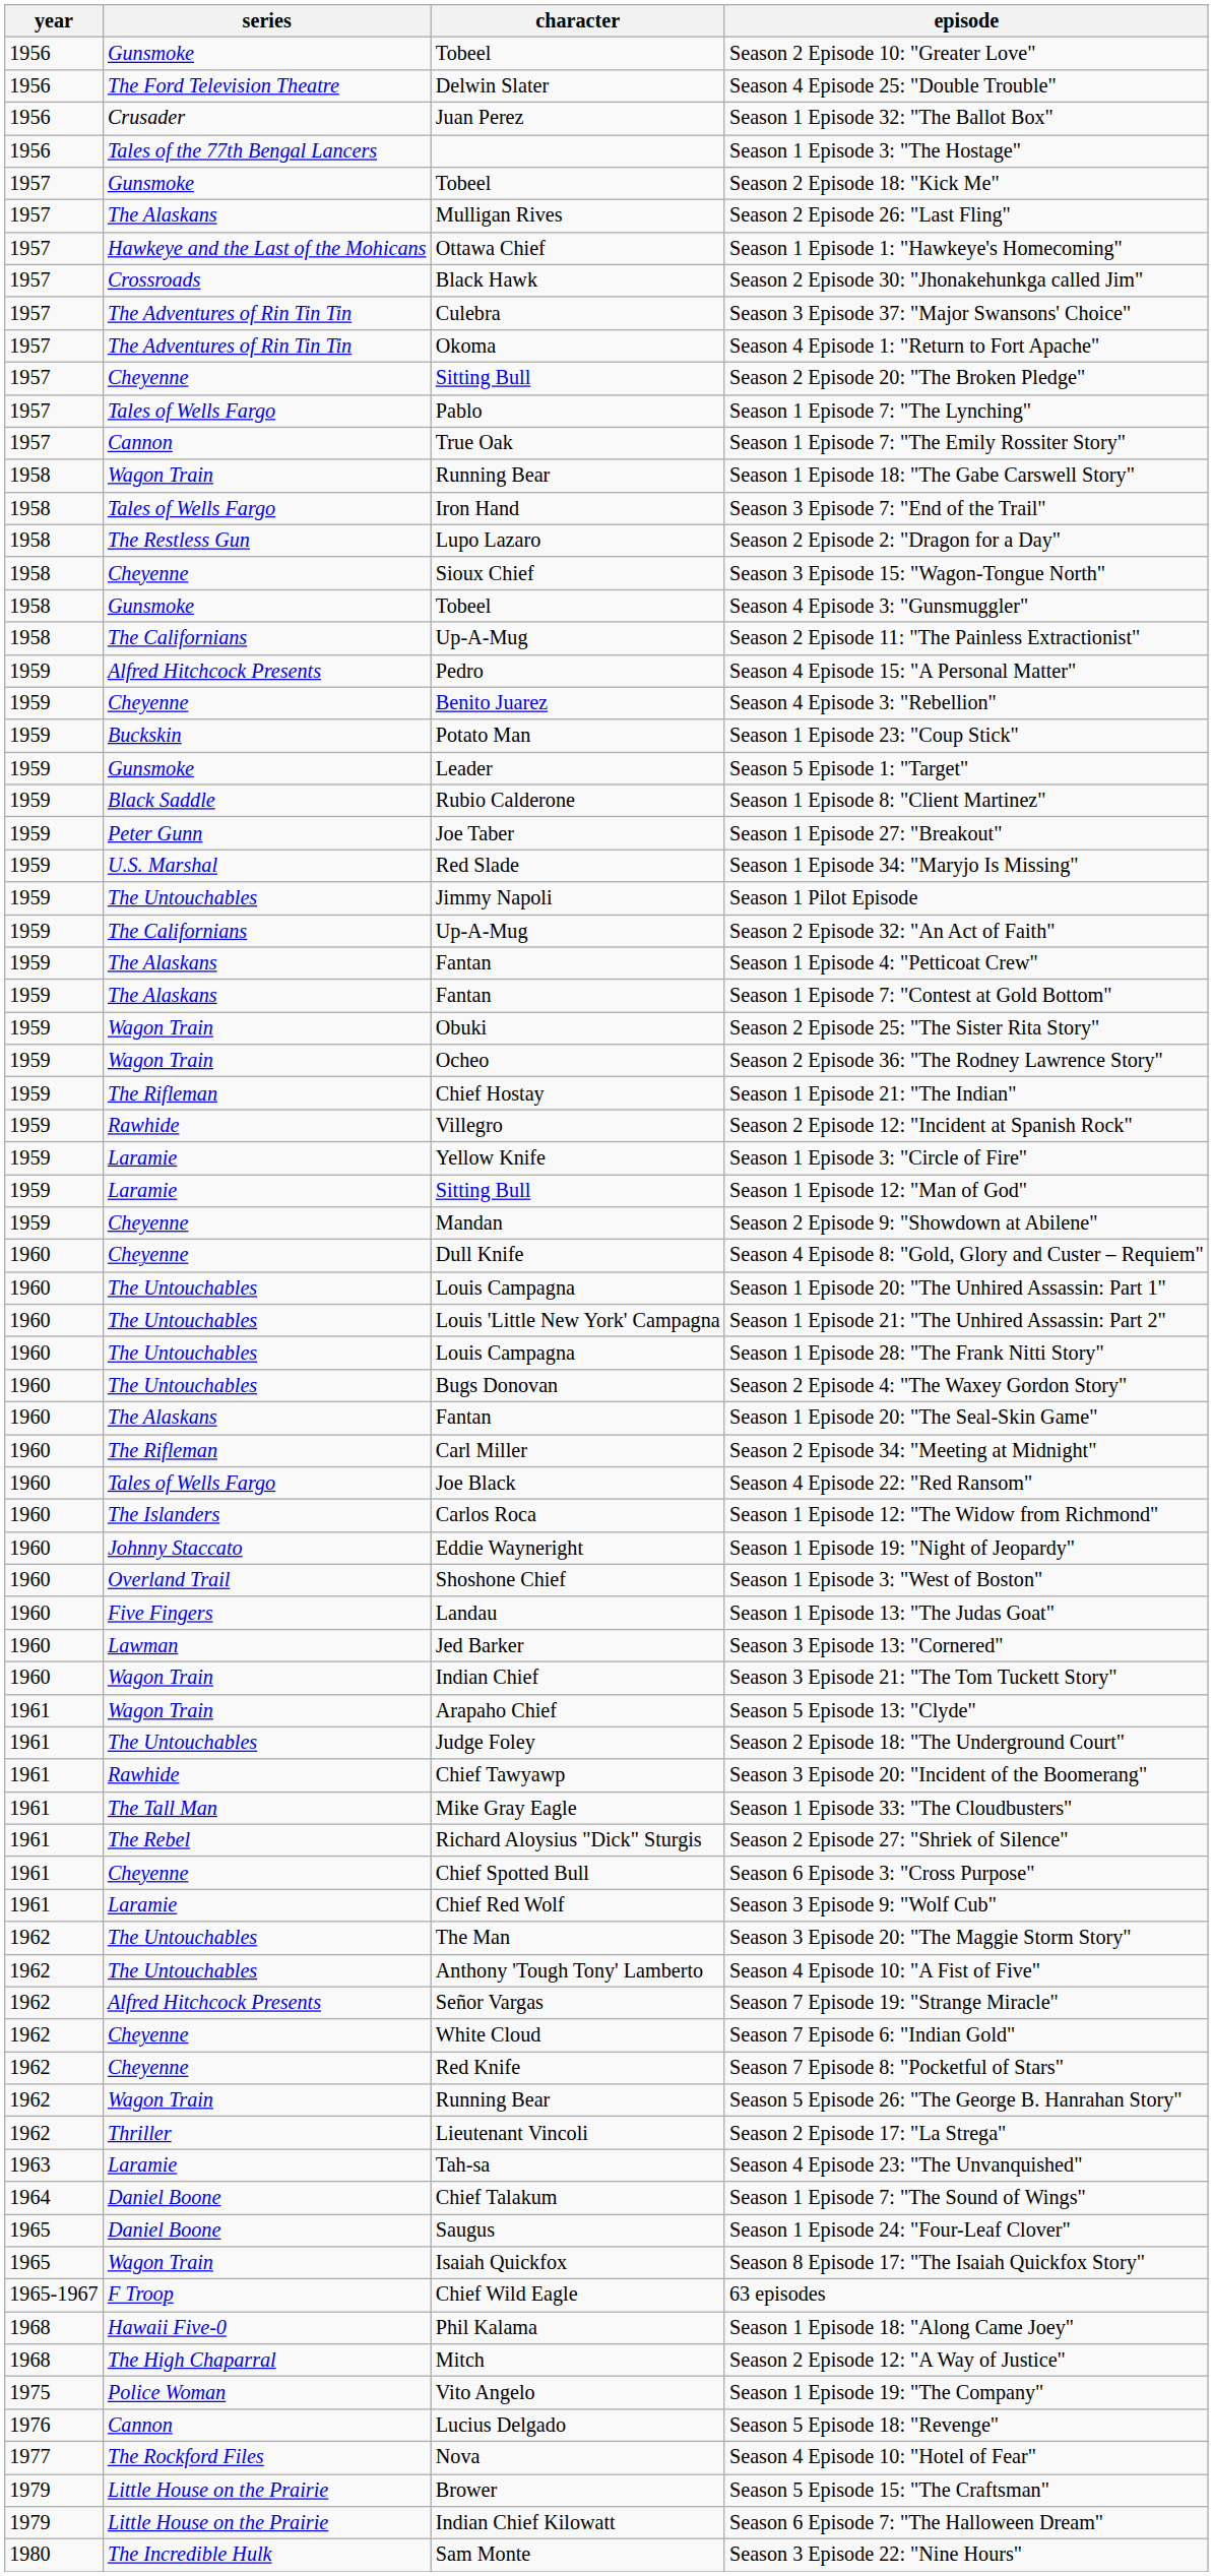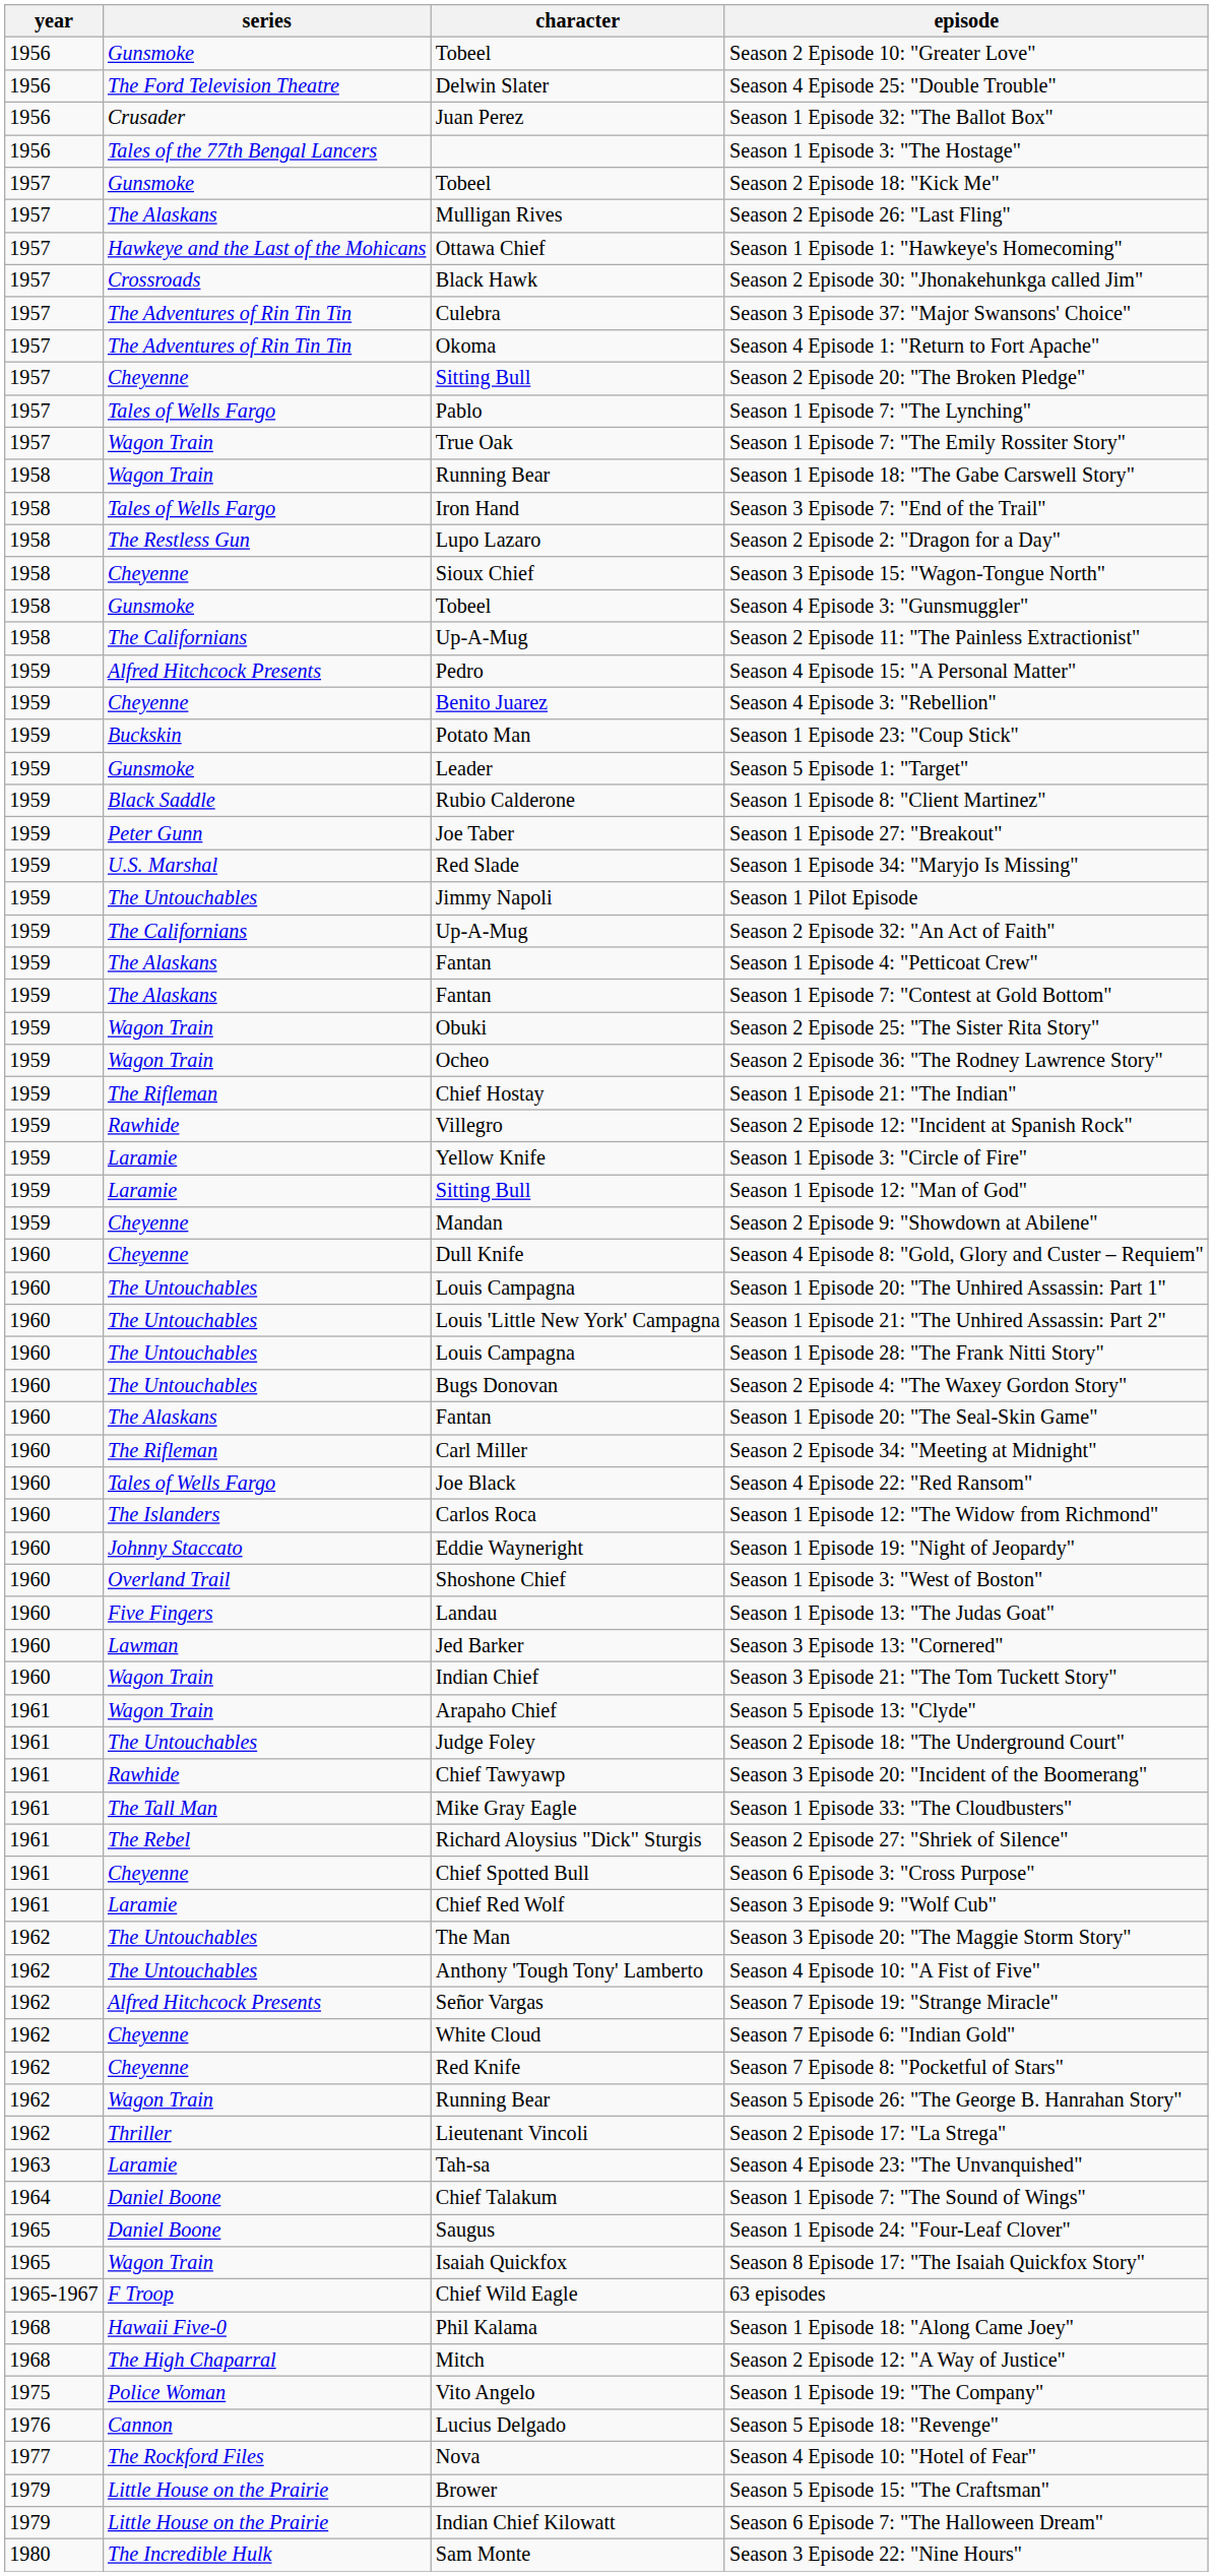 <table class="wikitable">
 <tr>
 <th>year</th>
 <th>series</th>
 <th>character</th>
 <th>episode</th>
 </tr>
 <tr>
 <td>1956</td>
 <td><em><a href='#'>Gunsmoke</a></em></td>
 <td>Tobeel</td>
 <td>Season 2 Episode 10: "Greater Love"</td>
 </tr>
 <tr>
 <td>1956</td>
 <td><em><a href='#'>The Ford Television Theatre</a></em></td>
 <td>Delwin Slater</td>
 <td>Season 4 Episode 25: "Double Trouble"</td>
 </tr>
 <tr>
 <td>1956</td>
 <td><em>Crusader</em></td>
 <td>Juan Perez</td>
 <td>Season 1 Episode 32: "The Ballot Box"</td>
 </tr>
 <tr>
 <td>1956</td>
 <td><em><a href='#'>Tales of the 77th Bengal Lancers</a></em></td>
 <td></td>
 <td>Season 1 Episode 3: "The Hostage"</td>
 </tr>
 <tr>
 <td>1957</td>
 <td><em><a href='#'>Gunsmoke</a></em></td>
 <td>Tobeel</td>
 <td>Season 2 Episode 18: "Kick Me"</td>
 </tr>
 <tr>
 <td>1957</td>
 <td><em><a href='#'>The Alaskans</a></em></td>
 <td>Mulligan Rives</td>
 <td>Season 2 Episode 26: "Last Fling"</td>
 </tr>
 <tr>
 <td>1957</td>
 <td><em><a href='#'>Hawkeye and the Last of the Mohicans</a></em></td>
 <td>Ottawa Chief</td>
 <td>Season 1 Episode 1: "Hawkeye's Homecoming"</td>
 </tr>
 <tr>
 <td>1957</td>
 <td><em><a href='#'>Crossroads</a></em></td>
 <td>Black Hawk</td>
 <td>Season 2 Episode 30: "Jhonakehunkga called Jim"</td>
 </tr>
 <tr>
 <td>1957</td>
 <td><em><a href='#'>The Adventures of Rin Tin Tin</a></em></td>
 <td>Culebra</td>
 <td>Season 3 Episode 37: "Major Swansons' Choice"</td>
 </tr>
 <tr>
 <td>1957</td>
 <td><em><a href='#'>The Adventures of Rin Tin Tin</a></em></td>
 <td>Okoma</td>
 <td>Season 4 Episode 1: "Return to Fort Apache"</td>
 </tr>
 <tr>
 <td>1957</td>
 <td><em><a href='#'>Cheyenne</a></em></td>
 <td><a href='#'>Sitting Bull</a></td>
 <td>Season 2 Episode 20: "The Broken Pledge"</td>
 </tr>
 <tr>
 <td>1957</td>
 <td><em><a href='#'>Tales of Wells Fargo</a></em></td>
 <td>Pablo</td>
 <td>Season 1 Episode 7: "The Lynching"</td>
 </tr>
 <tr>
 <td>1957</td>
-<td><em><a href='#'>Cannon</a></em></td>
+<td><em><a href='#'>Wagon Train</a></em></td>
 <td>True Oak</td>
 <td>Season 1 Episode 7: "The Emily Rossiter Story"</td>
 </tr>
 <tr>
 <td>1958</td>
 <td><em><a href='#'>Wagon Train</a></em></td>
 <td>Running Bear</td>
 <td>Season 1 Episode 18: "The Gabe Carswell Story"</td>
 </tr>
 <tr>
 <td>1958</td>
 <td><em><a href='#'>Tales of Wells Fargo</a></em></td>
 <td>Iron Hand</td>
 <td>Season 3 Episode 7: "End of the Trail"</td>
 </tr>
 <tr>
 <td>1958</td>
 <td><em><a href='#'>The Restless Gun</a></em></td>
 <td>Lupo Lazaro</td>
 <td>Season 2 Episode 2: "Dragon for a Day"</td>
 </tr>
 <tr>
 <td>1958</td>
 <td><em><a href='#'>Cheyenne</a></em></td>
 <td>Sioux Chief</td>
 <td>Season 3 Episode 15: "Wagon-Tongue North"</td>
 </tr>
 <tr>
 <td>1958</td>
 <td><em><a href='#'>Gunsmoke</a></em></td>
 <td>Tobeel</td>
 <td>Season 4 Episode 3: "Gunsmuggler"</td>
 </tr>
 <tr>
 <td>1958</td>
 <td><em><a href='#'>The Californians</a></em></td>
 <td>Up-A-Mug</td>
 <td>Season 2 Episode 11: "The Painless Extractionist"</td>
 </tr>
 <tr>
 <td>1959</td>
 <td><em><a href='#'>Alfred Hitchcock Presents</a></em></td>
 <td>Pedro</td>
 <td>Season 4 Episode 15: "A Personal Matter"</td>
 </tr>
 <tr>
 <td>1959</td>
 <td><em><a href='#'>Cheyenne</a></em></td>
 <td><a href='#'>Benito Juarez</a></td>
 <td>Season 4 Episode 3: "Rebellion"</td>
 </tr>
 <tr>
 <td>1959</td>
 <td><em><a href='#'>Buckskin</a></em></td>
 <td>Potato Man</td>
 <td>Season 1 Episode 23: "Coup Stick"</td>
 </tr>
 <tr>
 <td>1959</td>
 <td><em><a href='#'>Gunsmoke</a></em></td>
 <td>Leader</td>
 <td>Season 5 Episode 1: "Target"</td>
 </tr>
 <tr>
 <td>1959</td>
 <td><em><a href='#'>Black Saddle</a></em></td>
 <td>Rubio Calderone</td>
 <td>Season 1 Episode 8: "Client Martinez"</td>
 </tr>
 <tr>
 <td>1959</td>
 <td><em><a href='#'>Peter Gunn</a></em></td>
 <td>Joe Taber</td>
 <td>Season 1 Episode 27: "Breakout"</td>
 </tr>
 <tr>
 <td>1959</td>
 <td><em><a href='#'>U.S. Marshal</a></em></td>
 <td>Red Slade</td>
 <td>Season 1 Episode 34: "Maryjo Is Missing"</td>
 </tr>
 <tr>
 <td>1959</td>
 <td><em><a href='#'>The Untouchables</a></em></td>
 <td>Jimmy Napoli</td>
 <td>Season 1 Pilot Episode</td>
 </tr>
 <tr>
 <td>1959</td>
 <td><em><a href='#'>The Californians</a></em></td>
 <td>Up-A-Mug</td>
 <td>Season 2 Episode 32: "An Act of Faith"</td>
 </tr>
 <tr>
 <td>1959</td>
 <td><em><a href='#'>The Alaskans</a></em></td>
 <td>Fantan</td>
 <td>Season 1 Episode 4: "Petticoat Crew"</td>
 </tr>
 <tr>
 <td>1959</td>
 <td><em><a href='#'>The Alaskans</a></em></td>
 <td>Fantan</td>
 <td>Season 1 Episode 7: "Contest at Gold Bottom"</td>
 </tr>
 <tr>
 <td>1959</td>
 <td><em><a href='#'>Wagon Train</a></em></td>
 <td>Obuki</td>
 <td>Season 2 Episode 25: "The Sister Rita Story"</td>
 </tr>
 <tr>
 <td>1959</td>
 <td><em><a href='#'>Wagon Train</a></em></td>
 <td>Ocheo</td>
 <td>Season 2 Episode 36: "The Rodney Lawrence Story"</td>
 </tr>
 <tr>
 <td>1959</td>
 <td><em><a href='#'>The Rifleman</a></em></td>
 <td>Chief Hostay</td>
 <td>Season 1 Episode 21: "The Indian"</td>
 </tr>
 <tr>
 <td>1959</td>
 <td><em><a href='#'>Rawhide</a></em></td>
 <td>Villegro</td>
 <td>Season 2 Episode 12: "Incident at Spanish Rock"</td>
 </tr>
 <tr>
 <td>1959</td>
 <td><em><a href='#'>Laramie</a></em></td>
 <td>Yellow Knife</td>
 <td>Season 1 Episode 3: "Circle of Fire"</td>
 </tr>
 <tr>
 <td>1959</td>
 <td><em><a href='#'>Laramie</a></em></td>
 <td><a href='#'>Sitting Bull</a></td>
 <td>Season 1 Episode 12: "Man of God"</td>
 </tr>
 <tr>
 <td>1959</td>
 <td><em><a href='#'>Cheyenne</a></em></td>
 <td>Mandan</td>
 <td>Season 2 Episode 9: "Showdown at Abilene"</td>
 </tr>
 <tr>
 <td>1960</td>
 <td><em><a href='#'>Cheyenne</a></em></td>
 <td>Dull Knife</td>
 <td>Season 4 Episode 8: "Gold, Glory and Custer – Requiem"</td>
 </tr>
 <tr>
 <td>1960</td>
 <td><em><a href='#'>The Untouchables</a></em></td>
 <td>Louis Campagna</td>
 <td>Season 1 Episode 20: "The Unhired Assassin: Part 1"</td>
 </tr>
 <tr>
 <td>1960</td>
 <td><em><a href='#'>The Untouchables</a></em></td>
 <td>Louis 'Little New York' Campagna</td>
 <td>Season 1 Episode 21: "The Unhired Assassin: Part 2"</td>
 </tr>
 <tr>
 <td>1960</td>
 <td><em><a href='#'>The Untouchables</a></em></td>
 <td>Louis Campagna</td>
 <td>Season 1 Episode 28: "The Frank Nitti Story"</td>
 </tr>
 <tr>
 <td>1960</td>
 <td><em><a href='#'>The Untouchables</a></em></td>
 <td>Bugs Donovan</td>
 <td>Season 2 Episode 4: "The Waxey Gordon Story"</td>
 </tr>
 <tr>
 <td>1960</td>
 <td><em><a href='#'>The Alaskans</a></em></td>
 <td>Fantan</td>
 <td>Season 1 Episode 20: "The Seal-Skin Game"</td>
 </tr>
 <tr>
 <td>1960</td>
 <td><em><a href='#'>The Rifleman</a></em></td>
 <td>Carl Miller</td>
 <td>Season 2 Episode 34: "Meeting at Midnight"</td>
 </tr>
 <tr>
 <td>1960</td>
 <td><em><a href='#'>Tales of Wells Fargo</a></em></td>
 <td>Joe Black</td>
 <td>Season 4 Episode 22: "Red Ransom"</td>
 </tr>
 <tr>
 <td>1960</td>
 <td><em><a href='#'>The Islanders</a></em></td>
 <td>Carlos Roca</td>
 <td>Season 1 Episode 12: "The Widow from Richmond"</td>
 </tr>
 <tr>
 <td>1960</td>
 <td><em><a href='#'>Johnny Staccato</a></em></td>
 <td>Eddie Wayneright</td>
 <td>Season 1 Episode 19: "Night of Jeopardy"</td>
 </tr>
 <tr>
 <td>1960</td>
 <td><em><a href='#'>Overland Trail</a></em></td>
 <td>Shoshone Chief</td>
 <td>Season 1 Episode 3: "West of Boston"</td>
 </tr>
 <tr>
 <td>1960</td>
 <td><em><a href='#'>Five Fingers</a></em></td>
 <td>Landau</td>
 <td>Season 1 Episode 13: "The Judas Goat"</td>
 </tr>
 <tr>
 <td>1960</td>
 <td><em><a href='#'>Lawman</a></em></td>
 <td>Jed Barker</td>
 <td>Season 3 Episode 13: "Cornered"</td>
 </tr>
 <tr>
 <td>1960</td>
 <td><em><a href='#'>Wagon Train</a></em></td>
 <td>Indian Chief</td>
 <td>Season 3 Episode 21: "The Tom Tuckett Story"</td>
 </tr>
 <tr>
 <td>1961</td>
 <td><em><a href='#'>Wagon Train</a></em></td>
 <td>Arapaho Chief</td>
 <td>Season 5 Episode 13: "Clyde"</td>
 </tr>
 <tr>
 <td>1961</td>
 <td><em><a href='#'>The Untouchables</a></em></td>
 <td>Judge Foley</td>
 <td>Season 2 Episode 18: "The Underground Court"</td>
 </tr>
 <tr>
 <td>1961</td>
 <td><em><a href='#'>Rawhide</a></em></td>
 <td>Chief Tawyawp</td>
 <td>Season 3 Episode 20: "Incident of the Boomerang"</td>
 </tr>
 <tr>
 <td>1961</td>
 <td><em><a href='#'>The Tall Man</a></em></td>
 <td>Mike Gray Eagle</td>
 <td>Season 1 Episode 33: "The Cloudbusters"</td>
 </tr>
 <tr>
 <td>1961</td>
 <td><em><a href='#'>The Rebel</a></em></td>
 <td>Richard Aloysius "Dick" Sturgis</td>
 <td>Season 2 Episode 27: "Shriek of Silence"</td>
 </tr>
 <tr>
 <td>1961</td>
 <td><em><a href='#'>Cheyenne</a></em></td>
 <td>Chief Spotted Bull</td>
 <td>Season 6 Episode 3: "Cross Purpose"</td>
 </tr>
 <tr>
 <td>1961</td>
 <td><em><a href='#'>Laramie</a></em></td>
 <td>Chief Red Wolf</td>
 <td>Season 3 Episode 9: "Wolf Cub"</td>
 </tr>
 <tr>
 <td>1962</td>
 <td><em><a href='#'>The Untouchables</a></em></td>
 <td>The Man</td>
 <td>Season 3 Episode 20: "The Maggie Storm Story"</td>
 </tr>
 <tr>
 <td>1962</td>
 <td><em><a href='#'>The Untouchables</a></em></td>
 <td>Anthony 'Tough Tony' Lamberto</td>
 <td>Season 4 Episode 10: "A Fist of Five"</td>
 </tr>
 <tr>
 <td>1962</td>
 <td><em><a href='#'>Alfred Hitchcock Presents</a></em></td>
 <td>Señor Vargas</td>
 <td>Season 7 Episode 19: "Strange Miracle"</td>
 </tr>
 <tr>
 <td>1962</td>
 <td><em><a href='#'>Cheyenne</a></em></td>
 <td>White Cloud</td>
 <td>Season 7 Episode 6: "Indian Gold"</td>
 </tr>
 <tr>
 <td>1962</td>
 <td><em><a href='#'>Cheyenne</a></em></td>
 <td>Red Knife</td>
 <td>Season 7 Episode 8: "Pocketful of Stars"</td>
 </tr>
 <tr>
 <td>1962</td>
 <td><em><a href='#'>Wagon Train</a></em></td>
 <td>Running Bear</td>
 <td>Season 5 Episode 26: "The George B. Hanrahan Story"</td>
 </tr>
 <tr>
 <td>1962</td>
 <td><em><a href='#'>Thriller</a></em></td>
 <td>Lieutenant Vincoli</td>
 <td>Season 2 Episode 17: "La Strega"</td>
 </tr>
 <tr>
 <td>1963</td>
 <td><em><a href='#'>Laramie</a></em></td>
 <td>Tah-sa</td>
 <td>Season 4 Episode 23: "The Unvanquished"</td>
 </tr>
 <tr>
 <td>1964</td>
 <td><em><a href='#'>Daniel Boone</a></em></td>
 <td>Chief Talakum</td>
 <td>Season 1 Episode 7: "The Sound of Wings"</td>
 </tr>
 <tr>
 <td>1965</td>
 <td><em><a href='#'>Daniel Boone</a></em></td>
 <td>Saugus</td>
 <td>Season 1 Episode 24: "Four-Leaf Clover"</td>
 </tr>
 <tr>
 <td>1965</td>
 <td><em><a href='#'>Wagon Train</a></em></td>
 <td>Isaiah Quickfox</td>
 <td>Season 8 Episode 17: "The Isaiah Quickfox Story"</td>
 </tr>
 <tr>
 <td>1965-1967</td>
 <td><em><a href='#'>F Troop</a></em></td>
 <td>Chief Wild Eagle</td>
 <td>63 episodes</td>
 </tr>
 <tr>
 <td>1968</td>
 <td><em><a href='#'>Hawaii Five-0</a></em></td>
 <td>Phil Kalama</td>
 <td>Season 1 Episode 18: "Along Came Joey"</td>
 </tr>
 <tr>
 <td>1968</td>
 <td><em><a href='#'>The High Chaparral</a></em></td>
 <td>Mitch</td>
 <td>Season 2 Episode 12: "A Way of Justice"</td>
 </tr>
 <tr>
 <td>1975</td>
 <td><em><a href='#'>Police Woman</a></em></td>
 <td>Vito Angelo</td>
 <td>Season 1 Episode 19: "The Company"</td>
 </tr>
 <tr>
 <td>1976</td>
 <td><em><a href='#'>Cannon</a></em></td>
 <td>Lucius Delgado</td>
 <td>Season 5 Episode 18: "Revenge"</td>
 </tr>
 <tr>
 <td>1977</td>
 <td><em><a href='#'>The Rockford Files</a></em></td>
 <td>Nova</td>
 <td>Season 4 Episode 10: "Hotel of Fear"</td>
 </tr>
 <tr>
 <td>1979</td>
 <td><em><a href='#'>Little House on the Prairie</a></em></td>
 <td>Brower</td>
 <td>Season 5 Episode 15: "The Craftsman"</td>
 </tr>
 <tr>
 <td>1979</td>
 <td><em><a href='#'>Little House on the Prairie</a></em></td>
 <td>Indian Chief Kilowatt</td>
 <td>Season 6 Episode 7: "The Halloween Dream"</td>
 </tr>
 <tr>
 <td>1980</td>
 <td><em><a href='#'>The Incredible Hulk</a></em></td>
 <td>Sam Monte</td>
 <td>Season 3 Episode 22: "Nine Hours"</td>
 </tr>
 </table>
